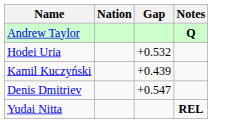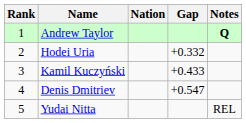 <table class="wikitable sortable" style="text-align:center">
 <tr>
+<th>Rank</th>
 <th>Name</th>
 <th>Nation</th>
 <th>Gap</th>
 <th>Notes</th>
 </tr>
 <tr bgcolor=ccffcc>
+<td>1</td>
 <td align=left><a href='#'>Andrew Taylor</a></td>
 <td align=left></td>
 <td></td>
 <td><strong>Q</strong></td>
 </tr>
 <tr>
+<td>2</td>
 <td align=left><a href='#'>Hodei Uria</a></td>
 <td align=left></td>
-<td>+0.532</td>
+<td>+0.332</td>
 <td></td>
 </tr>
 <tr>
+<td>3</td>
 <td align=left><a href='#'>Kamil Kuczyński</a></td>
 <td align=left></td>
-<td>+0.439</td>
+<td>+0.433</td>
 <td></td>
 </tr>
 <tr>
+<td>4</td>
 <td align=left><a href='#'>Denis Dmitriev</a></td>
 <td align=left></td>
 <td>+0.547</td>
 <td></td>
 </tr>
 <tr>
+<td>5</td>
 <td align=left><a href='#'>Yudai Nitta</a></td>
 <td align=left></td>
 <td></td>
-<td><strong>REL</strong></td>
+<td>REL</td>
 </tr>
 </table>
